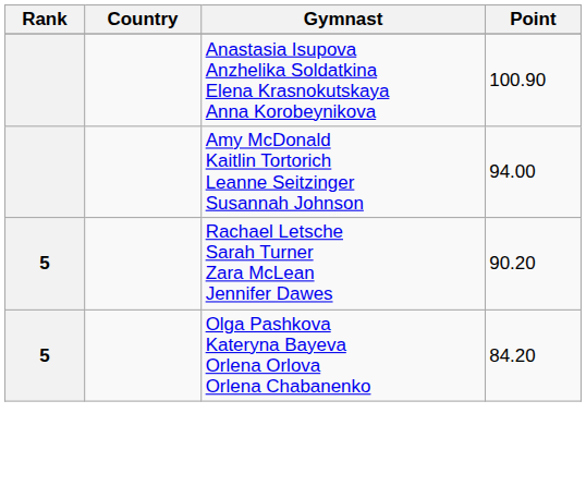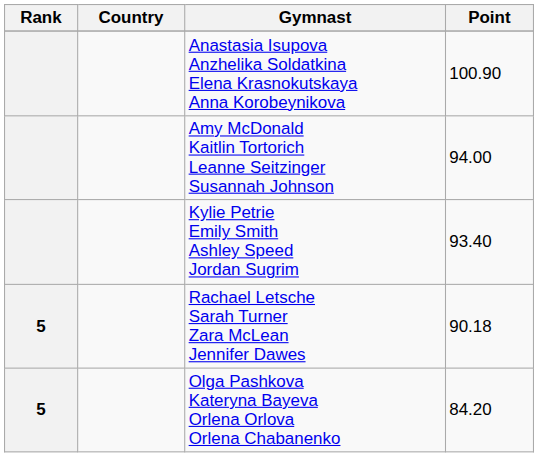 <table class="wikitable" width=500>
 <tr bgcolor="#efefef">
 <th>Rank</th>
 <th>Country</th>
 <th>Gymnast</th>
 <th>Point</th>
 </tr>
 <tr>
 </tr>
 <tr>
 <th></th>
 <td></td>
 <td><a href='#'>Anastasia Isupova</a> <br> <a href='#'>Anzhelika Soldatkina</a> <br> <a href='#'>Elena Krasnokutskaya</a> <br> <a href='#'>Anna Korobeynikova</a></td>
 <td>100.90</td>
 </tr>
 <tr>
 <th></th>
 <td></td>
 <td><a href='#'>Amy McDonald</a> <br> <a href='#'>Kaitlin Tortorich</a> <br> <a href='#'>Leanne Seitzinger</a> <br> <a href='#'>Susannah Johnson</a></td>
 <td>94.00</td>
 </tr>
 <tr>
+<th></th>
+<td></td>
+<td><a href='#'>Kylie Petrie</a> <br> <a href='#'>Emily Smith</a> <br> <a href='#'>Ashley Speed</a> <br> <a href='#'>Jordan Sugrim</a></td>
+<td>93.40</td>
+</tr>
+<tr>
 <th>5</th>
 <td></td>
 <td><a href='#'>Rachael Letsche</a> <br> <a href='#'>Sarah Turner</a> <br> <a href='#'>Zara McLean</a> <br> <a href='#'>Jennifer Dawes</a></td>
-<td>90.20</td>
+<td>90.18</td>
 </tr>
 <tr>
 <th>5</th>
 <td></td>
 <td><a href='#'>Olga Pashkova</a> <br> <a href='#'>Kateryna Bayeva</a> <br> <a href='#'>Orlena Orlova</a> <br> <a href='#'>Orlena Chabanenko</a></td>
 <td>84.20</td>
 </tr>
 </table>
